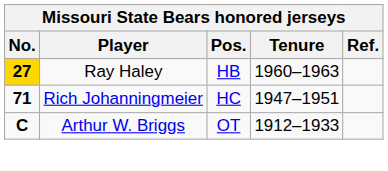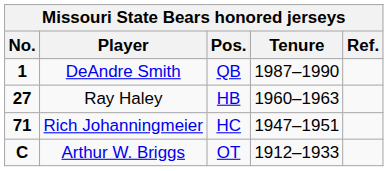 <table class="wikitable" style="text-align:center">
 <tr>
 <th colspan=5 style =><strong>Missouri State Bears honored jerseys</strong></th>
 </tr>
 <tr>
 <th style = >No.</th>
 <th style = >Player</th>
 <th style = >Pos.</th>
 <th style = >Tenure</th>
 <th style = >Ref.</th>
 </tr>
 <tr>
-<td style="background: gold;"><strong>27</strong></td>
+<td><strong>1</strong></td>
+<td><a href='#'>DeAndre Smith</a></td>
+<td><a href='#'>QB</a></td>
+<td>1987–1990</td>
+<td></td>
+</tr>
+<tr>
+<td><strong>27</strong></td>
 <td>Ray Haley</td>
 <td><a href='#'>HB</a></td>
 <td>1960–1963</td>
 <td></td>
 </tr>
 <tr>
 <td><strong>71</strong></td>
 <td><a href='#'>Rich Johanningmeier</a></td>
 <td><a href='#'>HC</a></td>
 <td>1947–1951</td>
 <td></td>
 </tr>
 <tr>
 <td><strong>C</strong></td>
 <td><a href='#'>Arthur W. Briggs</a></td>
 <td><a href='#'>OT</a></td>
 <td>1912–1933</td>
 <td></td>
 </tr>
 </table>
